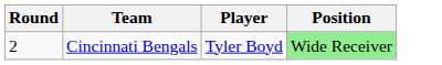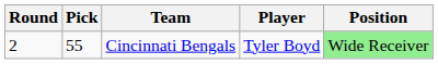 <table class="wikitable">
 <tr>
 <th>Round</th>
+<th>Pick</th>
 <th>Team</th>
 <th>Player</th>
 <th>Position</th>
 </tr>
 <tr>
 <td>2</td>
+<td>55</td>
 <td><a href='#'>Cincinnati Bengals</a></td>
 <td><a href='#'>Tyler Boyd</a></td>
 <td style="background: lightgreen;">Wide Receiver</td>
 </tr>
 </table>
